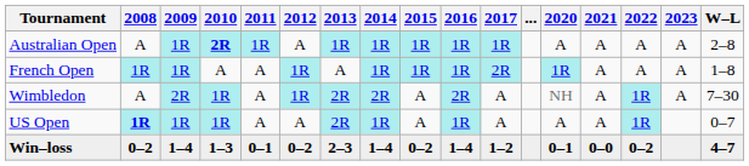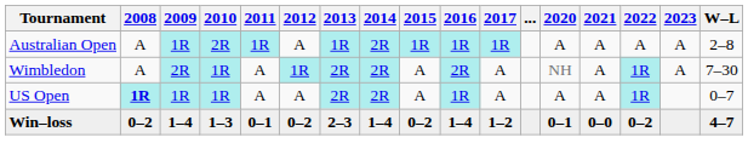 <table class=wikitable style=text-align:center;>
 <tr>
 <th>Tournament</th>
 <th><a href='#'>2008</a></th>
 <th><a href='#'>2009</a></th>
 <th><a href='#'>2010</a></th>
 <th><a href='#'>2011</a></th>
 <th><a href='#'>2012</a></th>
 <th><a href='#'>2013</a></th>
 <th><a href='#'>2014</a></th>
 <th><a href='#'>2015</a></th>
 <th><a href='#'>2016</a></th>
 <th><a href='#'>2017</a></th>
 <th>...</th>
 <th><a href='#'>2020</a></th>
 <th><a href='#'>2021</a></th>
 <th><a href='#'>2022</a></th>
 <th><a href='#'>2023</a></th>
 <th>W–L</th>
 </tr>
 <tr>
 <td align=left><a href='#'>Australian Open</a></td>
 <td>A</td>
 <td bgcolor=afeeee><a href='#'>1R</a></td>
-<td bgcolor=afeeee><strong><a href='#'>2R</a></strong></td>
+<td bgcolor=afeeee><a href='#'>2R</a></td>
 <td bgcolor=afeeee><a href='#'>1R</a></td>
 <td>A</td>
 <td bgcolor=afeeee><a href='#'>1R</a></td>
-<td bgcolor=afeeee><a href='#'>1R</a></td>
+<td bgcolor=afeeee><a href='#'>2R</a></td>
 <td bgcolor=afeeee><a href='#'>1R</a></td>
 <td bgcolor=afeeee><a href='#'>1R</a></td>
 <td bgcolor=afeeee><a href='#'>1R</a></td>
 <td></td>
 <td>A</td>
 <td>A</td>
 <td>A</td>
 <td>A</td>
 <td>2–8</td>
-</tr>
-<tr>
-<td align=left><a href='#'>French Open</a></td>
-<td bgcolor=afeeee><a href='#'>1R</a></td>
-<td bgcolor=afeeee><a href='#'>1R</a></td>
-<td>A</td>
-<td>A</td>
-<td bgcolor=afeeee><a href='#'>1R</a></td>
-<td>A</td>
-<td bgcolor=afeeee><a href='#'>1R</a></td>
-<td bgcolor=afeeee><a href='#'>1R</a></td>
-<td bgcolor=afeeee><a href='#'>1R</a></td>
-<td bgcolor=afeeee><a href='#'>2R</a></td>
-<td></td>
-<td bgcolor=afeeee><a href='#'>1R</a></td>
-<td>A</td>
-<td>A</td>
-<td>A</td>
-<td>1–8</td>
 </tr>
 <tr>
 <td align=left><a href='#'>Wimbledon</a></td>
 <td>A</td>
 <td bgcolor=afeeee><a href='#'>2R</a></td>
 <td bgcolor=afeeee><a href='#'>1R</a></td>
 <td>A</td>
 <td bgcolor=afeeee><a href='#'>1R</a></td>
 <td bgcolor=afeeee><a href='#'>2R</a></td>
 <td bgcolor=afeeee><a href='#'>2R</a></td>
 <td>A</td>
 <td bgcolor=afeeee><a href='#'>2R</a></td>
 <td>A</td>
 <td></td>
 <td style="color:#767676;">NH</td>
 <td>A</td>
 <td bgcolor=afeeee><a href='#'>1R</a></td>
 <td>A</td>
 <td>7–30</td>
 </tr>
 <tr>
 <td align=left><a href='#'>US Open</a></td>
 <td bgcolor=afeeee><strong><a href='#'>1R</a></strong></td>
 <td bgcolor=afeeee><a href='#'>1R</a></td>
 <td bgcolor=afeeee><a href='#'>1R</a></td>
 <td>A</td>
 <td>A</td>
 <td bgcolor=afeeee><a href='#'>2R</a></td>
-<td bgcolor=afeeee><a href='#'>1R</a></td>
+<td bgcolor=afeeee><a href='#'>2R</a></td>
 <td>A</td>
 <td bgcolor=afeeee><a href='#'>1R</a></td>
 <td>A</td>
 <td></td>
 <td>A</td>
 <td>A</td>
 <td bgcolor=afeeee><a href='#'>1R</a></td>
 <td></td>
 <td>0–7</td>
 </tr>
 <tr style="background:#efefef; font-weight:bold;">
 <td style="text-align:left">Win–loss</td>
 <td>0–2</td>
 <td>1–4</td>
 <td>1–3</td>
 <td>0–1</td>
 <td>0–2</td>
 <td>2–3</td>
 <td>1–4</td>
 <td>0–2</td>
 <td>1–4</td>
 <td>1–2</td>
 <td></td>
 <td>0–1</td>
 <td>0–0</td>
 <td>0–2</td>
 <td></td>
 <td>4–7</td>
 </tr>
 </table>
